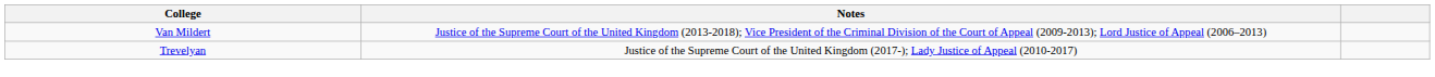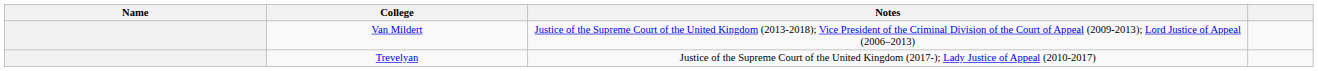 <table class="wikitable sortable" style="width:100%">
 <tr>
+<th width= "20%">Name</th>
 <th width= "20%">College</th>
 <th width= "55%">Notes</th>
 <th width= "5%"></th>
 </tr>
 <tr valign="top">
+<th scope=row></th>
 <td align="center"><a href='#'>Van Mildert</a></td>
 <td align="center"><a href='#'>Justice of the Supreme Court of the United Kingdom</a> (2013-2018); <a href='#'>Vice President of the Criminal Division of the Court of Appeal</a> (2009-2013); <a href='#'>Lord Justice of Appeal</a> (2006–2013)</td>
 <td align="center"></td>
 </tr>
 <tr valign="top">
+<th scope=row></th>
 <td align="center"><a href='#'>Trevelyan</a></td>
 <td align="center">Justice of the Supreme Court of the United Kingdom (2017-); <a href='#'>Lady Justice of Appeal</a> (2010-2017)</td>
 <td align="center"></td>
 </tr>
 </table>
